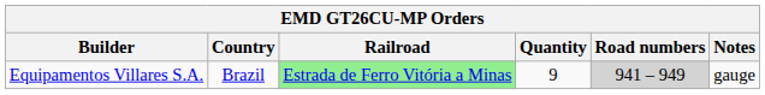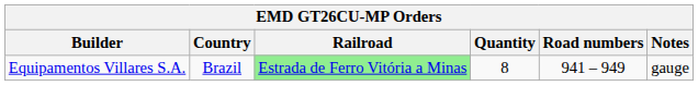 <table class="wikitable">
 <tr>
 <th colspan="6">EMD GT26CU-MP Orders</th>
 </tr>
 <tr>
 <th>Builder</th>
 <th>Country</th>
 <th>Railroad</th>
 <th>Quantity</th>
 <th>Road numbers</th>
 <th>Notes</th>
 </tr>
 <tr align="center">
 <td><a href='#'>Equipamentos Villares S.A.</a></td>
 <td><a href='#'>Brazil</a></td>
 <td style="background: lightgreen;"><a href='#'>Estrada de Ferro Vitória a Minas</a></td>
-<td>9</td>
-<td style="background: lightgrey;">941 – 949</td>
+<td>8</td>
+<td>941 – 949</td>
 <td> gauge</td>
 </tr>
 </table>
